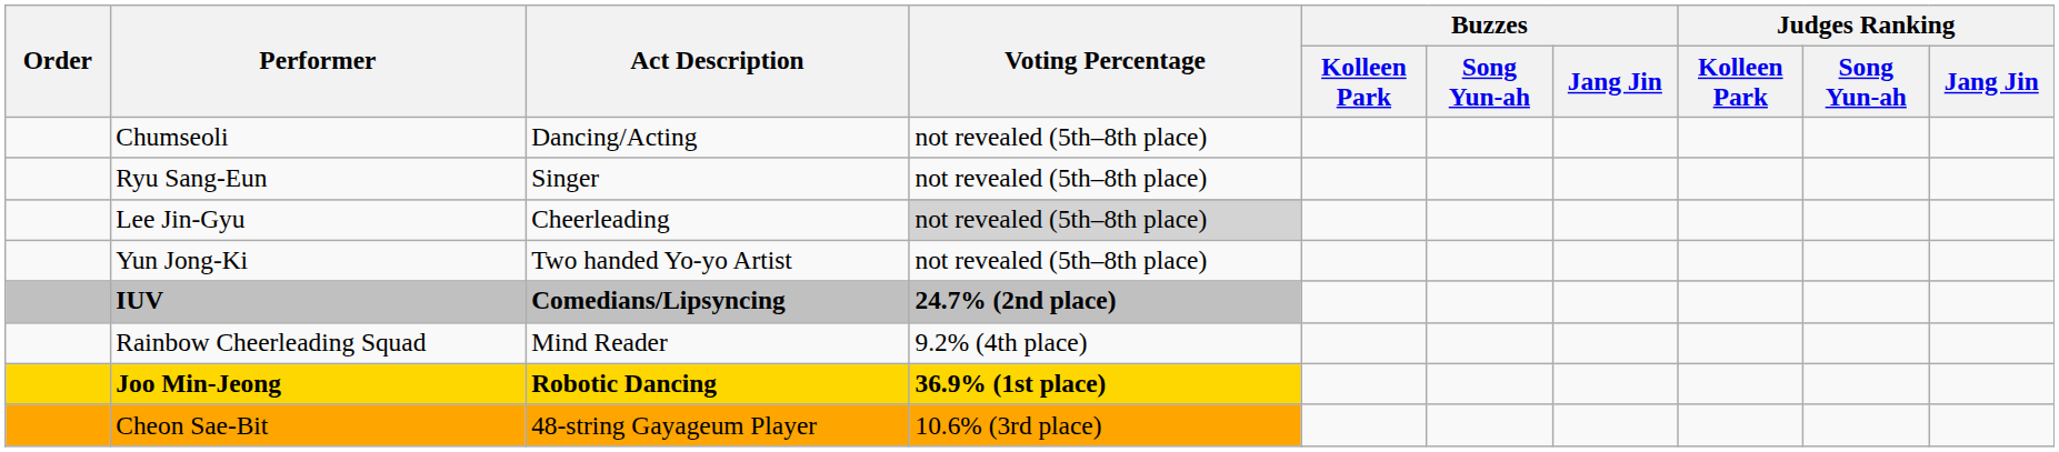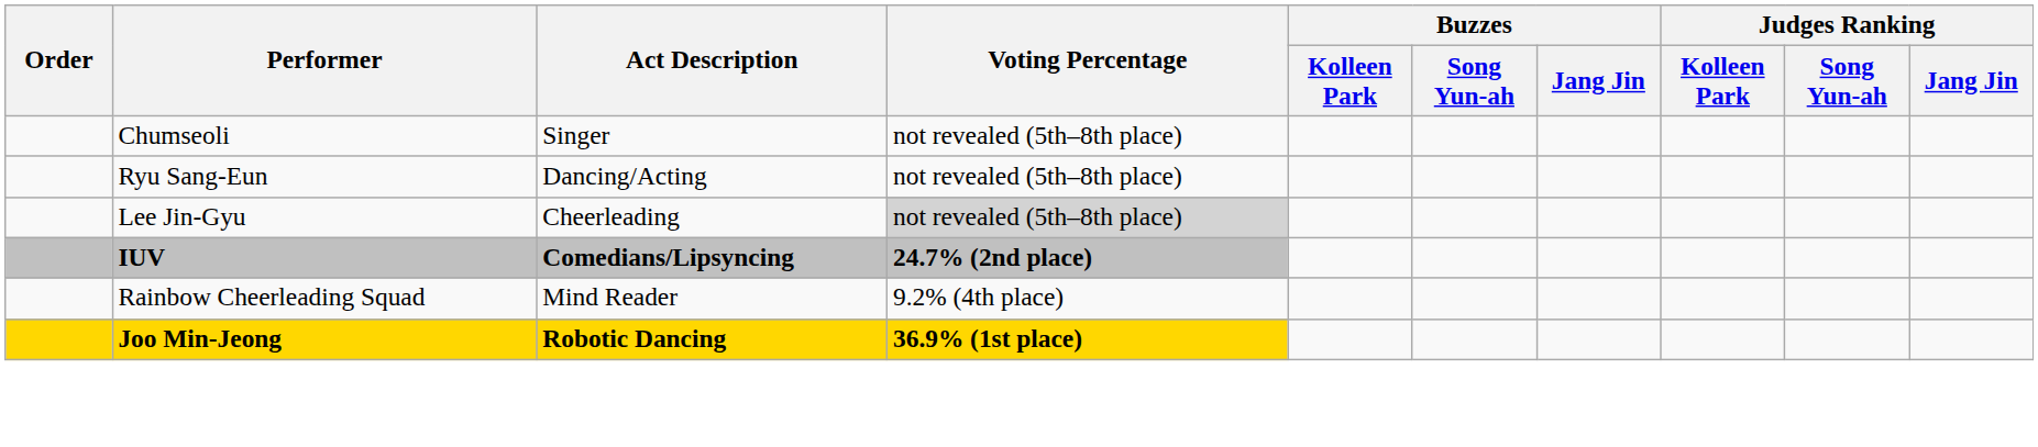 <table class="wikitable" style="width:100%;">
 <tr>
 <th rowspan="2">Order</th>
 <th rowspan="2">Performer</th>
 <th rowspan="2">Act Description</th>
 <th rowspan="2">Voting Percentage</th>
 <th colspan="3">Buzzes</th>
 <th colspan="3">Judges Ranking</th>
 </tr>
 <tr>
 <th width="70"><a href='#'>Kolleen Park</a></th>
 <th width="70"><a href='#'>Song Yun-ah</a></th>
 <th width="70"><a href='#'>Jang Jin</a></th>
 <th width="70"><a href='#'>Kolleen Park</a></th>
 <th width="70"><a href='#'>Song Yun-ah</a></th>
 <th width="70"><a href='#'>Jang Jin</a></th>
 </tr>
 <tr>
 <td></td>
 <td>Chumseoli</td>
-<td>Dancing/Acting</td>
+<td>Singer</td>
 <td>not revealed (5th–8th place)</td>
 <td></td>
 <td></td>
 <td></td>
 <td></td>
 <td></td>
 <td></td>
 </tr>
 <tr>
 <td></td>
 <td>Ryu Sang-Eun</td>
-<td>Singer</td>
+<td>Dancing/Acting</td>
 <td>not revealed (5th–8th place)</td>
 <td></td>
 <td></td>
 <td></td>
 <td></td>
 <td></td>
 <td></td>
 </tr>
 <tr>
 <td></td>
 <td>Lee Jin-Gyu</td>
 <td>Cheerleading</td>
 <td style="background: lightgrey;">not revealed (5th–8th place)</td>
 <td style="text-align:center;"></td>
 <td style="text-align:center;"></td>
-<td></td>
-<td></td>
-<td></td>
-<td></td>
-</tr>
-<tr>
-<td></td>
-<td>Yun Jong-Ki</td>
-<td>Two handed Yo-yo Artist</td>
-<td>not revealed (5th–8th place)</td>
-<td></td>
-<td></td>
 <td></td>
 <td></td>
 <td></td>
 <td></td>
 </tr>
 <tr>
 <td style="background:silver;"></td>
 <td style="background:silver;"><strong>IUV</strong></td>
 <td style="background:silver;"><strong>Comedians/Lipsyncing</strong></td>
 <td style="background:silver;"><strong>24.7% (2nd place)</strong></td>
 <td></td>
 <td></td>
 <td></td>
 <td></td>
 <td></td>
 <td></td>
 </tr>
 <tr>
 <td></td>
 <td>Rainbow Cheerleading Squad</td>
 <td>Mind Reader</td>
 <td>9.2% (4th place)</td>
 <td></td>
 <td></td>
 <td></td>
 <td></td>
 <td></td>
 <td></td>
 </tr>
 <tr>
 <td style="background:gold;"></td>
 <td style="background:gold;"><strong>Joo Min-Jeong</strong></td>
 <td style="background:gold;"><strong>Robotic Dancing</strong></td>
 <td style="background:gold;"><strong>36.9% (1st place)</strong></td>
 <td></td>
 <td></td>
 <td></td>
 <td></td>
 <td></td>
 <td></td>
 </tr>
-<tr>
-<td style="background:orange;"></td>
-<td style="background:orange;">Cheon Sae-Bit</td>
-<td style="background:orange;">48-string Gayageum Player</td>
-<td style="background:orange;">10.6% (3rd place)</td>
-<td></td>
-<td></td>
-<td></td>
-<td></td>
-<td></td>
-<td></td>
-</tr>
 </table>
